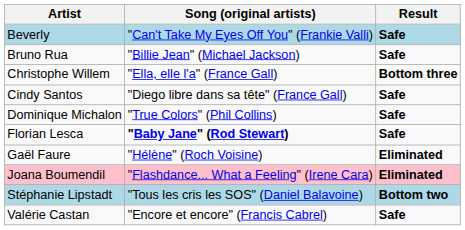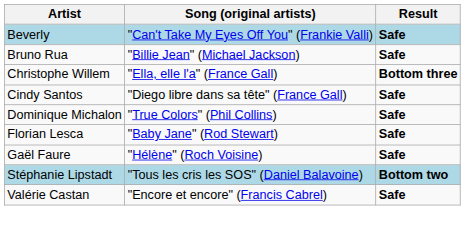 <table class=wikitable>
 <tr>
 <th>Artist</th>
 <th>Song (original artists)</th>
 <th>Result</th>
 </tr>
 <tr style="background:lightblue;">
 <td>Beverly</td>
 <td>"<a href='#'>Can't Take My Eyes Off You</a>" (<a href='#'>Frankie Valli</a>)</td>
 <td><strong>Safe</strong></td>
 </tr>
 <tr>
 <td>Bruno Rua</td>
 <td>"<a href='#'>Billie Jean</a>" (<a href='#'>Michael Jackson</a>)</td>
 <td><strong>Safe</strong></td>
 </tr>
 <tr>
 <td>Christophe Willem</td>
 <td>"<a href='#'>Ella, elle l'a</a>" (<a href='#'>France Gall</a>)</td>
 <td><strong>Bottom three</strong></td>
 </tr>
 <tr>
 <td>Cindy Santos</td>
 <td>"Diego libre dans sa tête" (<a href='#'>France Gall</a>)</td>
 <td><strong>Safe</strong></td>
 </tr>
 <tr>
 <td>Dominique Michalon</td>
 <td>"<a href='#'>True Colors</a>" (<a href='#'>Phil Collins</a>)</td>
 <td><strong>Safe</strong></td>
 </tr>
 <tr>
 <td>Florian Lesca</td>
-<td><strong>"<a href='#'>Baby Jane</a>" (<a href='#'>Rod Stewart</a>)</strong></td>
+<td>"<a href='#'>Baby Jane</a>" (<a href='#'>Rod Stewart</a>)</td>
 <td><strong>Safe</strong></td>
 </tr>
 <tr>
 <td>Gaël Faure</td>
 <td>"<a href='#'>Hélène</a>" (<a href='#'>Roch Voisine</a>)</td>
-<td><strong>Eliminated</strong></td>
-</tr>
-<tr style="background:pink;">
-<td>Joana Boumendil</td>
-<td>"<a href='#'>Flashdance... What a Feeling</a>" (<a href='#'>Irene Cara</a>)</td>
-<td><strong>Eliminated</strong></td>
+<td><strong>Safe</strong></td>
 </tr>
 <tr style="background:lightblue;">
 <td>Stéphanie Lipstadt</td>
 <td>"Tous les cris les SOS" (<a href='#'>Daniel Balavoine</a>)</td>
 <td><strong>Bottom two</strong></td>
 </tr>
 <tr>
 <td>Valérie Castan</td>
 <td>"Encore et encore" (<a href='#'>Francis Cabrel</a>)</td>
 <td><strong>Safe</strong></td>
 </tr>
 </table>
